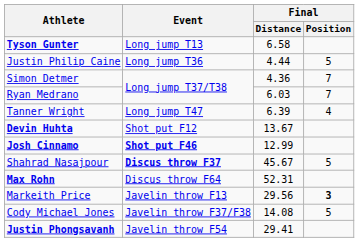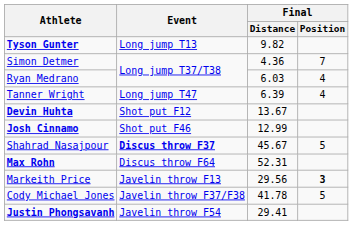 <table class=wikitable style="font-size:90%">
 <tr>
 <th rowspan="2">Athlete</th>
 <th rowspan="2">Event</th>
 <th colspan="2">Final</th>
 </tr>
 <tr style="font-size:95%">
 <th>Distance</th>
 <th>Position</th>
 </tr>
 <tr align=center>
 <td align=left><strong><a href='#'>Tyson Gunter</a></strong></td>
 <td align=left><a href='#'>Long jump T13</a></td>
-<td>6.58</td>
+<td>9.82</td>
 <td></td>
-</tr>
-<tr align=center>
-<td align=left><a href='#'>Justin Philip Caine</a></td>
-<td align=left><a href='#'>Long jump T36</a></td>
-<td>4.44</td>
-<td>5</td>
 </tr>
 <tr align=center>
 <td align=left><a href='#'>Simon Detmer</a></td>
 <td align=left rowspan=2><a href='#'>Long jump T37/T38</a></td>
 <td>4.36</td>
 <td>7</td>
 </tr>
 <tr align=center>
 <td align=left><a href='#'>Ryan Medrano</a></td>
 <td>6.03</td>
-<td>7</td>
+<td>4</td>
 </tr>
 <tr align=center>
 <td align=left><a href='#'>Tanner Wright</a></td>
 <td align=left><a href='#'>Long jump T47</a></td>
 <td>6.39</td>
 <td>4</td>
 </tr>
 <tr align=center>
 <td align=left><strong><a href='#'>Devin Huhta</a></strong></td>
 <td align=left><a href='#'>Shot put F12</a></td>
 <td>13.67</td>
 <td></td>
 </tr>
 <tr align=center>
 <td align=left><strong><a href='#'>Josh Cinnamo</a></strong></td>
-<td align=left><strong><a href='#'>Shot put F46</a></strong></td>
+<td align=left><a href='#'>Shot put F46</a></td>
 <td>12.99</td>
 <td></td>
 </tr>
 <tr align=center>
 <td align=left><a href='#'>Shahrad Nasajpour</a></td>
 <td align=left><strong><a href='#'>Discus throw F37</a></strong></td>
 <td>45.67</td>
 <td>5</td>
 </tr>
 <tr align=center>
 <td align=left><strong><a href='#'>Max Rohn</a></strong></td>
 <td align=left><a href='#'>Discus throw F64</a></td>
 <td>52.31</td>
 <td></td>
 </tr>
 <tr align=center>
 <td align=left><a href='#'>Markeith Price</a></td>
 <td align=left><a href='#'>Javelin throw F13</a></td>
 <td>29.56</td>
 <td><strong>3</strong></td>
 </tr>
 <tr align=center>
 <td align=left><a href='#'>Cody Michael Jones</a></td>
 <td align=left><a href='#'>Javelin throw F37/F38</a></td>
-<td>14.08</td>
+<td>41.78</td>
 <td>5</td>
 </tr>
 <tr align=center>
 <td align=left><strong><a href='#'>Justin Phongsavanh</a></strong></td>
 <td align=left><a href='#'>Javelin throw F54</a></td>
 <td>29.41</td>
 <td></td>
 </tr>
 </table>
